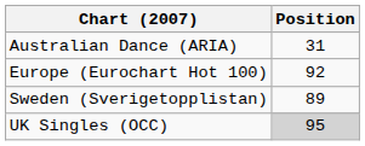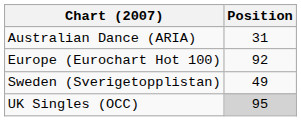 <table class="wikitable sortable">
 <tr>
 <th>Chart (2007)</th>
 <th>Position</th>
 </tr>
 <tr>
 <td>Australian Dance (ARIA)</td>
 <td align="center">31</td>
 </tr>
 <tr>
 <td>Europe (Eurochart Hot 100)</td>
 <td align="center">92</td>
 </tr>
 <tr>
 <td>Sweden (Sverigetopplistan)</td>
-<td align="center">89</td>
+<td align="center">49</td>
 </tr>
 <tr>
 <td>UK Singles (OCC)</td>
 <td align="center" style="background: lightgrey;">95</td>
 </tr>
 </table>
